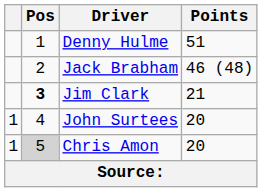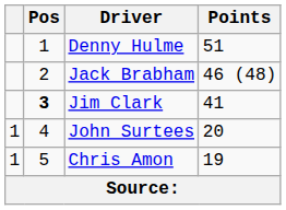 <table class="wikitable" style="font-size: 95%;">
 <tr>
 <th></th>
 <th>Pos</th>
 <th>Driver</th>
 <th>Points</th>
 </tr>
 <tr>
 <td align="left"></td>
 <td align="center">1</td>
 <td> <a href='#'>Denny Hulme</a></td>
 <td align="left">51</td>
 </tr>
 <tr>
 <td align="left"></td>
 <td align="center">2</td>
 <td> <a href='#'>Jack Brabham</a></td>
 <td align="left">46 (48)</td>
 </tr>
 <tr>
 <td align="left"></td>
 <td align="center"><strong>3</strong></td>
 <td> <a href='#'>Jim Clark</a></td>
-<td align="left">21</td>
+<td align="left">41</td>
 </tr>
 <tr>
 <td align="left"> 1</td>
 <td align="center">4</td>
 <td> <a href='#'>John Surtees</a></td>
 <td align="left">20</td>
 </tr>
 <tr>
 <td align="left"> 1</td>
-<td align="center" style="background: lightgrey;">5</td>
+<td align="center">5</td>
 <td> <a href='#'>Chris Amon</a></td>
-<td align="left">20</td>
+<td align="left">19</td>
 </tr>
 <tr>
 <th colspan=4>Source: </th>
 </tr>
 </table>
